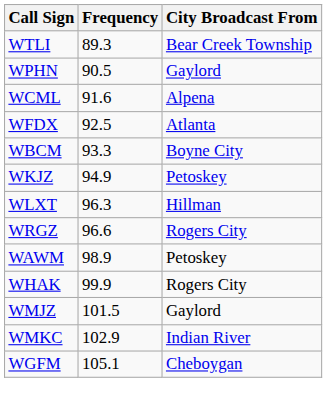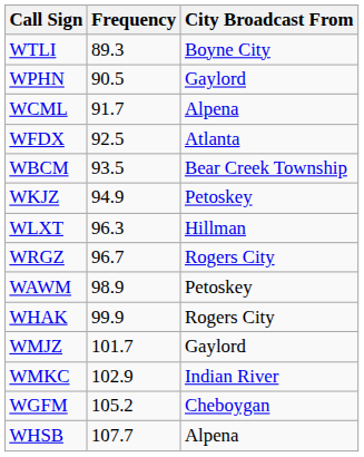 <table class="wikitable" border="1">
 <tr>
 <th>Call Sign</th>
 <th>Frequency</th>
 <th>City Broadcast From</th>
 </tr>
 <tr>
 <td><a href='#'>WTLI</a></td>
 <td>89.3</td>
-<td><a href='#'>Bear Creek Township</a></td>
+<td><a href='#'>Boyne City</a></td>
 </tr>
 <tr>
 <td><a href='#'>WPHN</a></td>
 <td>90.5</td>
 <td><a href='#'>Gaylord</a></td>
 </tr>
 <tr>
 <td><a href='#'>WCML</a></td>
-<td>91.6</td>
+<td>91.7</td>
 <td><a href='#'>Alpena</a></td>
 </tr>
 <tr>
 <td><a href='#'>WFDX</a></td>
 <td>92.5</td>
 <td><a href='#'>Atlanta</a></td>
 </tr>
 <tr>
 <td><a href='#'>WBCM</a></td>
-<td>93.3</td>
-<td><a href='#'>Boyne City</a></td>
+<td>93.5</td>
+<td><a href='#'>Bear Creek Township</a></td>
 </tr>
 <tr>
 <td><a href='#'>WKJZ</a></td>
 <td>94.9</td>
 <td><a href='#'>Petoskey</a></td>
 </tr>
 <tr>
 <td><a href='#'>WLXT</a></td>
 <td>96.3</td>
 <td><a href='#'>Hillman</a></td>
 </tr>
 <tr>
 <td><a href='#'>WRGZ</a></td>
-<td>96.6</td>
+<td>96.7</td>
 <td><a href='#'>Rogers City</a></td>
 </tr>
 <tr>
 <td><a href='#'>WAWM</a></td>
 <td>98.9</td>
 <td>Petoskey</td>
 </tr>
 <tr>
 <td><a href='#'>WHAK</a></td>
 <td>99.9</td>
 <td>Rogers City</td>
 </tr>
 <tr>
 <td><a href='#'>WMJZ</a></td>
-<td>101.5</td>
+<td>101.7</td>
 <td>Gaylord</td>
 </tr>
 <tr>
 <td><a href='#'>WMKC</a></td>
 <td>102.9</td>
 <td><a href='#'>Indian River</a></td>
 </tr>
 <tr>
 <td><a href='#'>WGFM</a></td>
-<td>105.1</td>
+<td>105.2</td>
 <td><a href='#'>Cheboygan</a></td>
 </tr>
+<tr>
+<td><a href='#'>WHSB</a></td>
+<td>107.7</td>
+<td>Alpena</td>
+</tr>
 </table>
